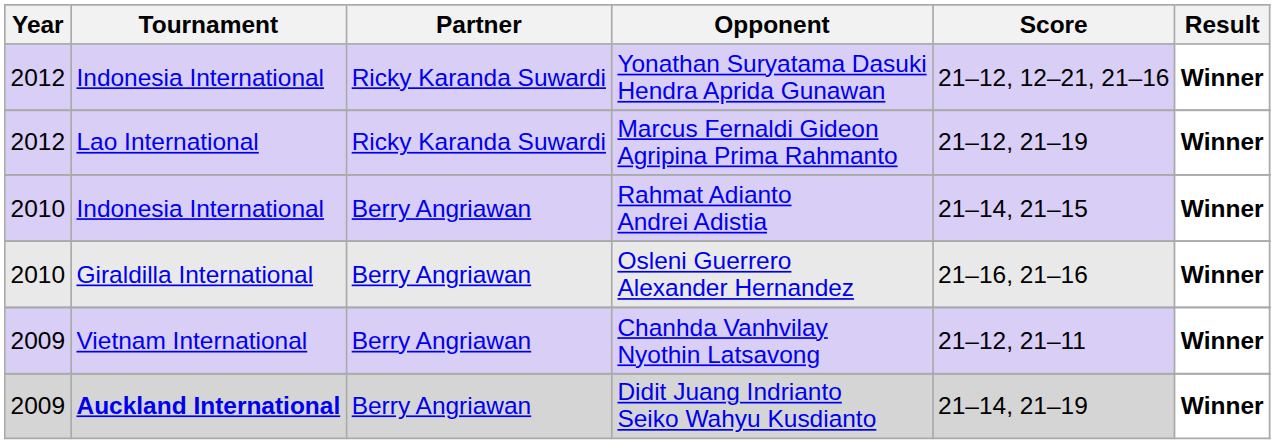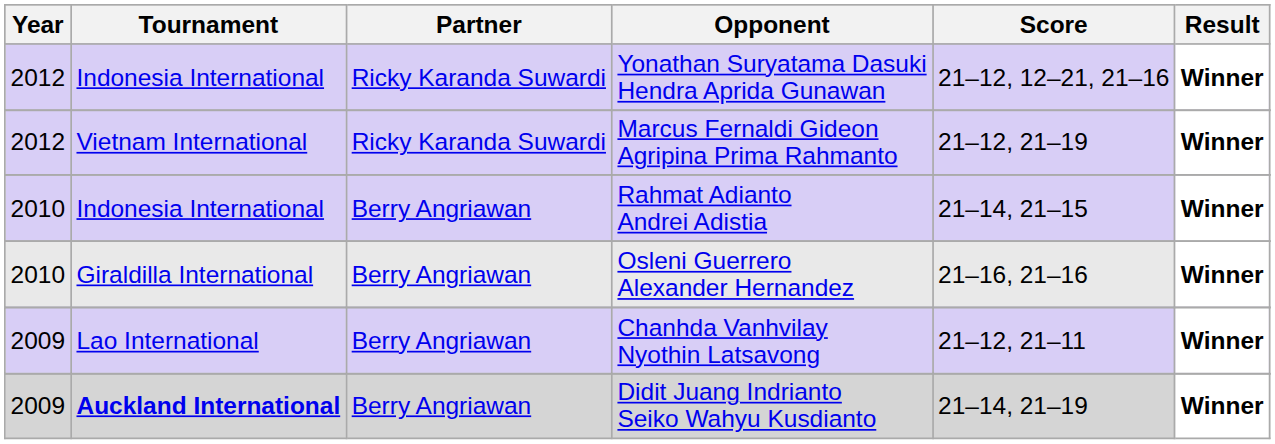 <table class="sortable wikitable" style="font-size: 90%;">
 <tr>
 <th>Year</th>
 <th>Tournament</th>
 <th>Partner</th>
 <th>Opponent</th>
 <th>Score</th>
 <th>Result</th>
 </tr>
 <tr style="background:#D8CEF6">
 <td align="center">2012</td>
 <td align="left"><a href='#'>Indonesia International</a></td>
 <td align="left"> <a href='#'>Ricky Karanda Suwardi</a></td>
 <td align="left"> <a href='#'>Yonathan Suryatama Dasuki</a> <br>  <a href='#'>Hendra Aprida Gunawan</a></td>
 <td align="left">21–12, 12–21, 21–16</td>
 <td style="text-align: left; background:white"> <strong>Winner</strong></td>
 </tr>
 <tr>
 </tr>
 <tr style="background:#D8CEF6">
 <td align="center">2012</td>
-<td align="left"><a href='#'>Lao International</a></td>
+<td align="left"><a href='#'>Vietnam International</a></td>
 <td align="left"> <a href='#'>Ricky Karanda Suwardi</a></td>
 <td align="left"> <a href='#'>Marcus Fernaldi Gideon</a> <br>  <a href='#'>Agripina Prima Rahmanto</a></td>
 <td align="left">21–12, 21–19</td>
 <td style="text-align: left; background:white"> <strong>Winner</strong></td>
 </tr>
 <tr>
 </tr>
 <tr style="background:#D8CEF6">
 <td align="center">2010</td>
 <td align="left"><a href='#'>Indonesia International</a></td>
 <td align="left"> <a href='#'>Berry Angriawan</a></td>
 <td align="left"> <a href='#'>Rahmat Adianto</a> <br>  <a href='#'>Andrei Adistia</a></td>
 <td align="left">21–14, 21–15</td>
 <td style="text-align: left; background:white"> <strong>Winner</strong></td>
 </tr>
 <tr>
 </tr>
 <tr style="background:#E9E9E9">
 <td align="center">2010</td>
 <td align="left"><a href='#'>Giraldilla International</a></td>
 <td align="left"> <a href='#'>Berry Angriawan</a></td>
 <td align="left"> <a href='#'>Osleni Guerrero</a> <br>  <a href='#'>Alexander Hernandez</a></td>
 <td align="left">21–16, 21–16</td>
 <td style="text-align:left; background:white"> <strong>Winner</strong></td>
 </tr>
 <tr>
 </tr>
 <tr style="background:#D8CEF6">
 <td align="center">2009</td>
-<td align="left"><a href='#'>Vietnam International</a></td>
+<td align="left"><a href='#'>Lao International</a></td>
 <td align="left"> <a href='#'>Berry Angriawan</a></td>
 <td align="left"> <a href='#'>Chanhda Vanhvilay</a> <br>  <a href='#'>Nyothin Latsavong</a></td>
 <td align="left">21–12, 21–11</td>
 <td style="text-align: left; background:white"> <strong>Winner</strong></td>
 </tr>
 <tr>
 </tr>
 <tr style="background:#D5D5D5">
 <td align="center">2009</td>
 <td align="left"><strong><a href='#'>Auckland International</a></strong></td>
 <td align="left"> <a href='#'>Berry Angriawan</a></td>
 <td align="left"> <a href='#'>Didit Juang Indrianto</a> <br>  <a href='#'>Seiko Wahyu Kusdianto</a></td>
 <td align="left">21–14, 21–19</td>
 <td style="text-align: left; background:white"> <strong>Winner</strong></td>
 </tr>
 </table>
